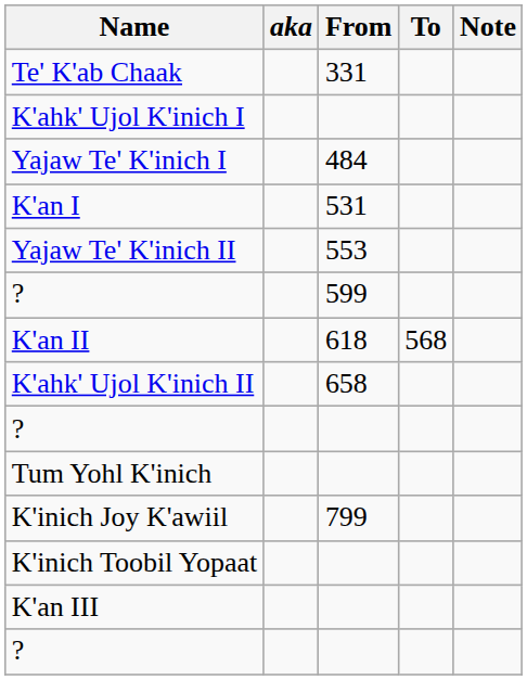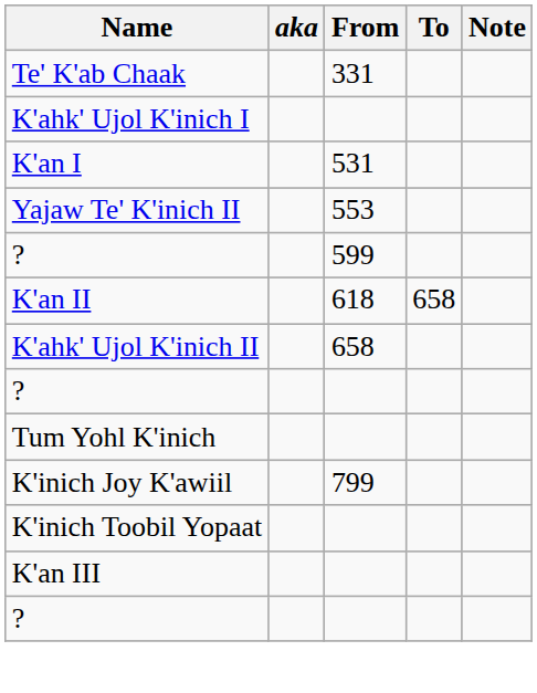 <table class="wikitable static-row-numbers col3right col4right">
 <tr>
 <th>Name</th>
 <th><em>aka</em></th>
 <th>From</th>
 <th>To</th>
 <th>Note</th>
 </tr>
 <tr>
 <td><a href='#'>Te' K'ab Chaak</a></td>
 <td></td>
 <td>331</td>
 <td></td>
 <td></td>
 </tr>
 <tr>
 <td><a href='#'>K'ahk' Ujol K'inich I</a></td>
 <td></td>
 <td></td>
-<td></td>
-<td></td>
-</tr>
-<tr>
-<td><a href='#'>Yajaw Te' K'inich I</a></td>
-<td></td>
-<td>484</td>
 <td></td>
 <td></td>
 </tr>
 <tr>
 <td><a href='#'>K'an I</a></td>
 <td></td>
 <td>531</td>
 <td></td>
 <td></td>
 </tr>
 <tr>
 <td><a href='#'>Yajaw Te' K'inich II</a></td>
 <td></td>
 <td>553</td>
 <td></td>
 <td></td>
 </tr>
 <tr>
 <td>?</td>
 <td></td>
 <td>599</td>
 <td></td>
 <td></td>
 </tr>
 <tr>
 <td><a href='#'>K'an II</a></td>
 <td></td>
 <td>618</td>
-<td>568</td>
+<td>658</td>
 <td></td>
 </tr>
 <tr>
 <td><a href='#'>K'ahk' Ujol K'inich II</a></td>
 <td></td>
 <td>658</td>
 <td></td>
 <td></td>
 </tr>
 <tr>
 <td>?</td>
 <td></td>
 <td></td>
 <td></td>
 <td></td>
 </tr>
 <tr>
 <td>Tum Yohl K'inich</td>
 <td></td>
 <td></td>
 <td></td>
 <td></td>
 </tr>
 <tr>
 <td>K'inich Joy K'awiil</td>
 <td></td>
 <td>799</td>
 <td></td>
 <td></td>
 </tr>
 <tr>
 <td>K'inich Toobil Yopaat</td>
 <td></td>
 <td></td>
 <td></td>
 <td></td>
 </tr>
 <tr>
 <td>K'an III</td>
 <td></td>
 <td></td>
 <td></td>
 <td></td>
 </tr>
 <tr>
 <td>?</td>
 <td></td>
 <td></td>
 <td></td>
 <td></td>
 </tr>
 </table>
